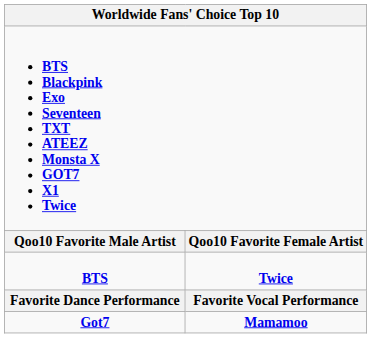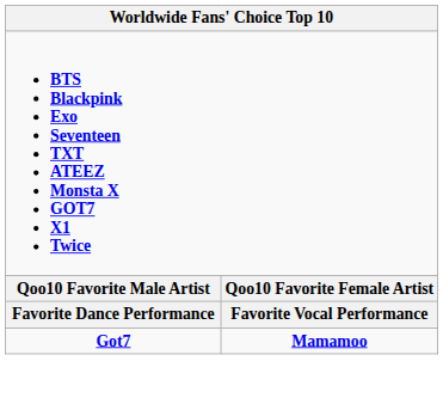 <table class=wikitable>
 <tr>
 <th colspan="2" style="width:50%">Worldwide Fans' Choice Top 10</th>
 </tr>
 <tr>
 <td colspan="2"><br><ul><li><strong><a href='#'>BTS</a></strong></li><li><strong><a href='#'>Blackpink</a></strong></li><li><strong><a href='#'>Exo</a></strong></li><li><a href='#'><strong>Seventeen</strong></a></li><li><a href='#'><strong>TXT</strong></a></li><li><strong><a href='#'>ATEEZ</a></strong></li><li><strong><a href='#'>Monsta X</a></strong></li><li><a href='#'><strong>GOT7</strong></a></li><li><a href='#'><strong>X1</strong></a></li><li><strong><a href='#'>Twice</a></strong></li></ul></td>
 </tr>
 <tr>
 <th style="width:50%">Qoo10 Favorite Male Artist</th>
 <th style="width:50%">Qoo10 Favorite Female Artist</th>
 </tr>
 <tr>
-<td align="center"><br><strong><a href='#'>BTS</a></strong></td>
-<td align="center"><br><strong><a href='#'>Twice</a></strong></td>
-</tr>
-<tr>
 <th>Favorite Dance Performance</th>
 <th>Favorite Vocal Performance</th>
 </tr>
 <tr>
 <td style=text-align:center><strong><a href='#'>Got7</a></strong></td>
 <td style=text-align:center><strong><a href='#'>Mamamoo</a></strong></td>
 </tr>
 </table>
